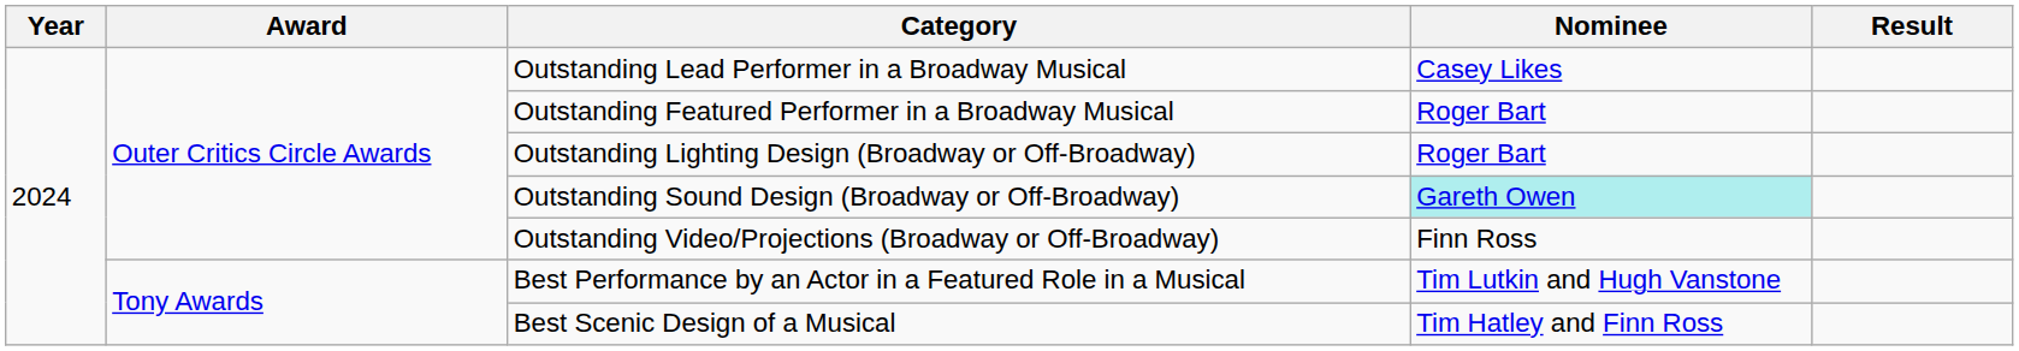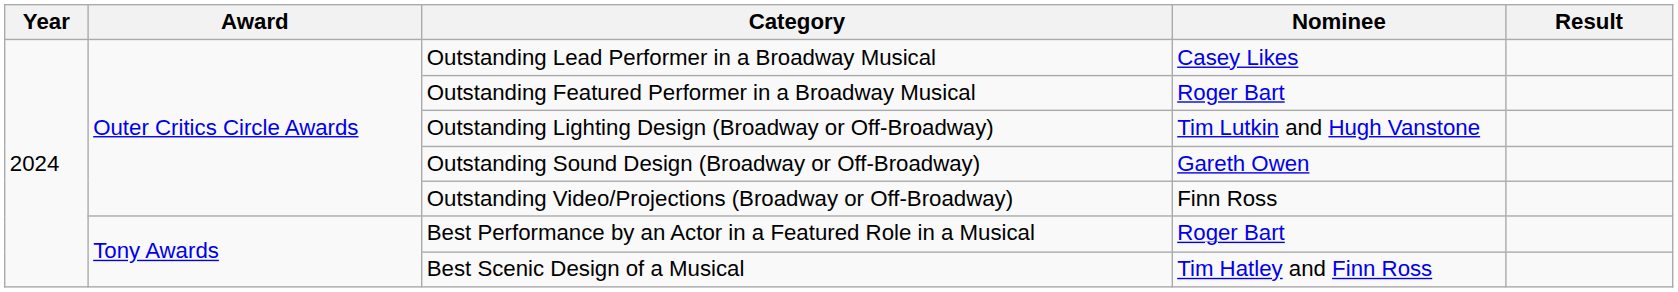 <table class="wikitable" width="95%">
 <tr>
 <th width="5%">Year</th>
 <th width="20%">Award</th>
 <th width="45%">Category</th>
 <th width="20%">Nominee</th>
 <th width="10%">Result</th>
 </tr>
 <tr>
 <td rowspan="7">2024</td>
 <td rowspan="5"><a href='#'>Outer Critics Circle Awards</a></td>
 <td>Outstanding Lead Performer in a Broadway Musical</td>
 <td><a href='#'>Casey Likes</a></td>
 <td></td>
 </tr>
 <tr>
 <td>Outstanding Featured Performer in a Broadway Musical</td>
 <td><a href='#'>Roger Bart</a></td>
 <td></td>
 </tr>
 <tr>
 <td>Outstanding Lighting Design (Broadway or Off-Broadway)</td>
-<td><a href='#'>Roger Bart</a></td>
+<td><a href='#'>Tim Lutkin</a> and <a href='#'>Hugh Vanstone</a></td>
 <td></td>
 </tr>
 <tr>
 <td>Outstanding Sound Design (Broadway or Off-Broadway)</td>
-<td style="background: paleturquoise;"><a href='#'>Gareth Owen</a></td>
+<td><a href='#'>Gareth Owen</a></td>
 <td></td>
 </tr>
 <tr>
 <td>Outstanding Video/Projections (Broadway or Off-Broadway)</td>
 <td>Finn Ross</td>
 <td></td>
 </tr>
 <tr>
 <td rowspan="2"><a href='#'>Tony Awards</a></td>
 <td>Best Performance by an Actor in a Featured Role in a Musical</td>
-<td><a href='#'>Tim Lutkin</a> and <a href='#'>Hugh Vanstone</a></td>
+<td><a href='#'>Roger Bart</a></td>
 <td></td>
 </tr>
 <tr>
 <td>Best Scenic Design of a Musical</td>
 <td><a href='#'>Tim Hatley</a> and <a href='#'>Finn Ross</a></td>
 <td></td>
 </tr>
 </table>
